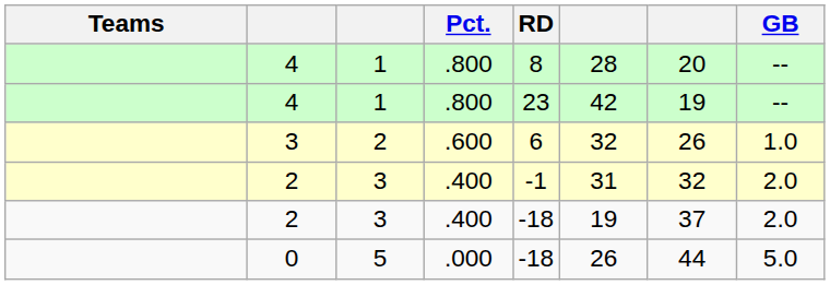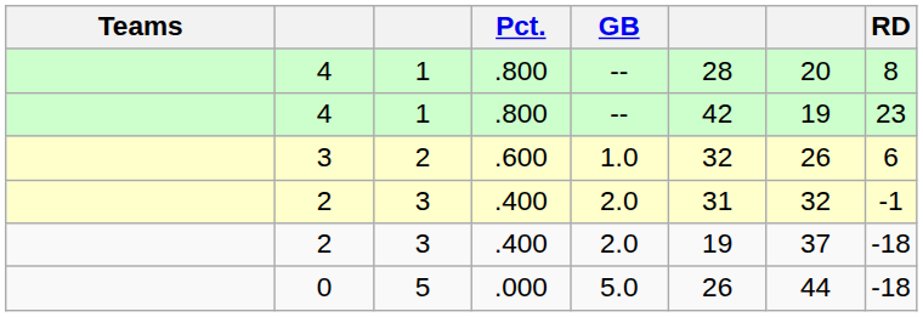 <table class="wikitable" style="text-align:center;">
 <tr>
 <th width="150px">Teams</th>
 <th width="50px"></th>
 <th width="50px"></th>
 <th width="50px"><a href='#'>Pct.</a></th>
-<th>RD</th>
+<th width="50px"><a href='#'>GB</a></th>
 <th width="50px"></th>
 <th width="50px"></th>
-<th width="50px"><a href='#'>GB</a></th>
+<th>RD</th>
 </tr>
 <tr style="background-color:#ccffcc">
 <td align="left"></td>
 <td>4</td>
 <td>1</td>
 <td>.800</td>
-<td>8</td>
+<td>--</td>
 <td>28</td>
 <td>20</td>
-<td>--</td>
+<td>8</td>
 </tr>
 <tr style="background-color:#ccffcc">
 <td align="left"></td>
 <td>4</td>
 <td>1</td>
 <td>.800</td>
-<td>23</td>
+<td>--</td>
 <td>42</td>
 <td>19</td>
-<td>--</td>
+<td>23</td>
 </tr>
 <tr style="background-color:#ffffcc">
 <td align="left"></td>
 <td>3</td>
 <td>2</td>
 <td>.600</td>
-<td>6</td>
+<td>1.0</td>
 <td>32</td>
 <td>26</td>
-<td>1.0</td>
+<td>6</td>
 </tr>
 <tr style="background-color:#ffffcc">
 <td align="left"></td>
 <td>2</td>
 <td>3</td>
 <td>.400</td>
-<td>-1</td>
+<td>2.0</td>
 <td>31</td>
 <td>32</td>
-<td>2.0</td>
+<td>-1</td>
 </tr>
 <tr style="background-color:">
 <td align="left"></td>
 <td>2</td>
 <td>3</td>
 <td>.400</td>
-<td>-18</td>
+<td>2.0</td>
 <td>19</td>
 <td>37</td>
-<td>2.0</td>
+<td>-18</td>
 </tr>
 <tr style="background-color:">
 <td align="left"></td>
 <td>0</td>
 <td>5</td>
 <td>.000</td>
-<td>-18</td>
+<td>5.0</td>
 <td>26</td>
 <td>44</td>
-<td>5.0</td>
+<td>-18</td>
 </tr>
 </table>
